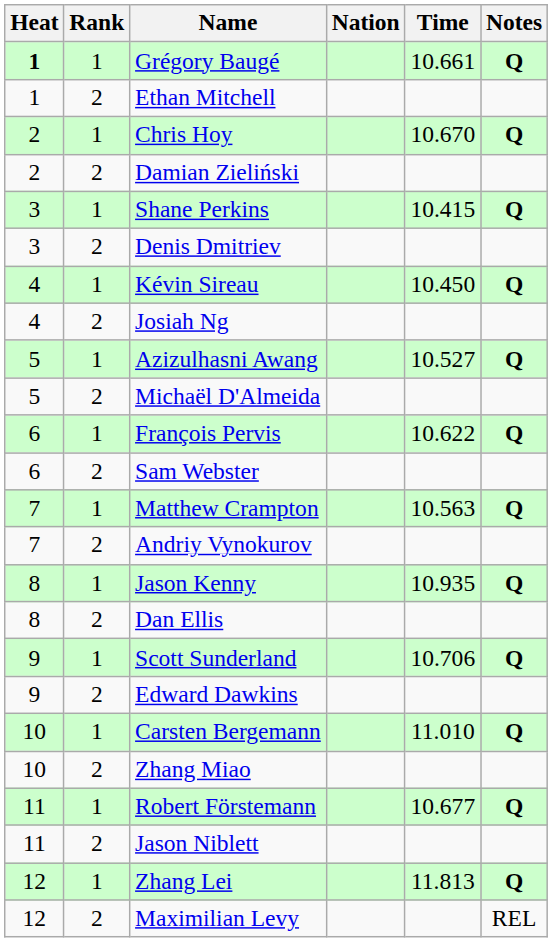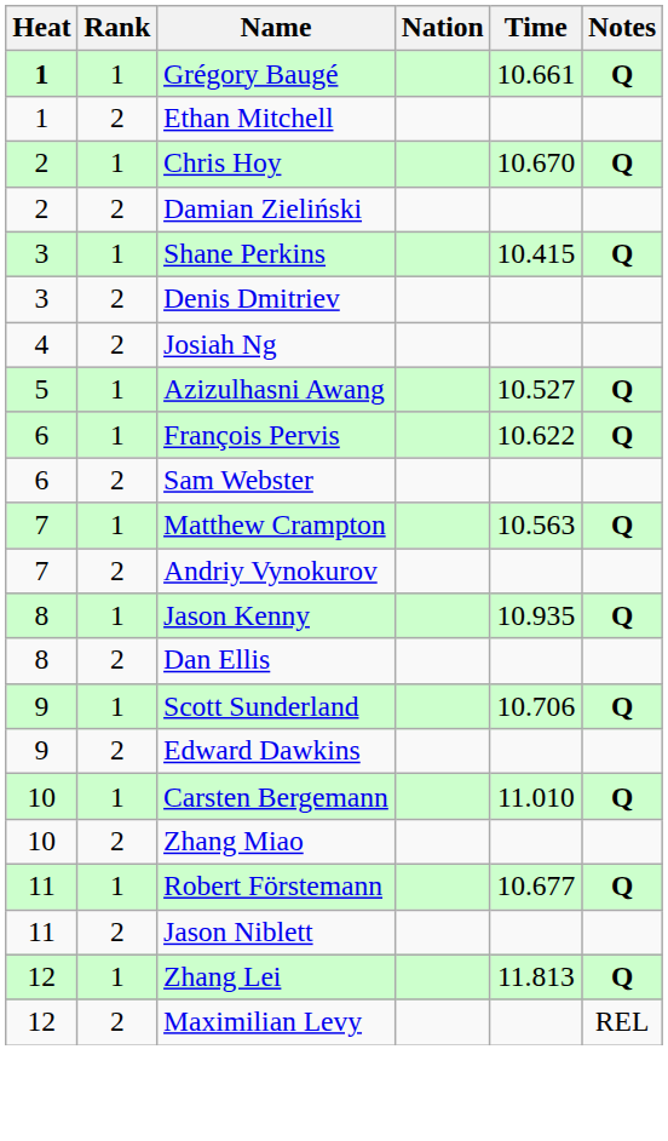 <table class="wikitable sortable" style="text-align:center">
 <tr>
 <th>Heat</th>
 <th>Rank</th>
 <th>Name</th>
 <th>Nation</th>
 <th>Time</th>
 <th>Notes</th>
 </tr>
 <tr style="background: #ccffcc;">
 <td><strong>1</strong></td>
 <td>1</td>
 <td align=left><a href='#'>Grégory Baugé</a></td>
 <td align=left></td>
 <td>10.661</td>
 <td><strong>Q</strong></td>
 </tr>
 <tr>
 <td>1</td>
 <td>2</td>
 <td align=left><a href='#'>Ethan Mitchell</a></td>
 <td align=left></td>
 <td></td>
 <td></td>
 </tr>
 <tr style="background: #ccffcc;">
 <td>2</td>
 <td>1</td>
 <td align=left><a href='#'>Chris Hoy</a></td>
 <td align=left></td>
 <td>10.670</td>
 <td><strong>Q</strong></td>
 </tr>
 <tr>
 <td>2</td>
 <td>2</td>
 <td align=left><a href='#'>Damian Zieliński</a></td>
 <td align=left></td>
 <td></td>
 <td></td>
 </tr>
 <tr style="background: #ccffcc;">
 <td>3</td>
 <td>1</td>
 <td align=left><a href='#'>Shane Perkins</a></td>
 <td align=left></td>
 <td>10.415</td>
 <td><strong>Q</strong></td>
 </tr>
 <tr>
 <td>3</td>
 <td>2</td>
 <td align=left><a href='#'>Denis Dmitriev</a></td>
 <td align=left></td>
 <td></td>
 <td></td>
 </tr>
-<tr style="background: #ccffcc;">
-<td>4</td>
-<td>1</td>
-<td align=left><a href='#'>Kévin Sireau</a></td>
-<td align=left></td>
-<td>10.450</td>
-<td><strong>Q</strong></td>
-</tr>
 <tr>
 <td>4</td>
 <td>2</td>
 <td align=left><a href='#'>Josiah Ng</a></td>
 <td align=left></td>
 <td></td>
 <td></td>
 </tr>
 <tr style="background: #ccffcc;">
 <td>5</td>
 <td>1</td>
 <td align=left><a href='#'>Azizulhasni Awang</a></td>
 <td align=left></td>
 <td>10.527</td>
 <td><strong>Q</strong></td>
-</tr>
-<tr>
-<td>5</td>
-<td>2</td>
-<td align=left><a href='#'>Michaël D'Almeida</a></td>
-<td align=left></td>
-<td></td>
-<td></td>
 </tr>
 <tr style="background: #ccffcc;">
 <td>6</td>
 <td>1</td>
 <td align=left><a href='#'>François Pervis</a></td>
 <td align=left></td>
 <td>10.622</td>
 <td><strong>Q</strong></td>
 </tr>
 <tr>
 <td>6</td>
 <td>2</td>
 <td align=left><a href='#'>Sam Webster</a></td>
 <td align=left></td>
 <td></td>
 <td></td>
 </tr>
 <tr style="background: #ccffcc;">
 <td>7</td>
 <td>1</td>
 <td align=left><a href='#'>Matthew Crampton</a></td>
 <td align=left></td>
 <td>10.563</td>
 <td><strong>Q</strong></td>
 </tr>
 <tr>
 <td>7</td>
 <td>2</td>
 <td align=left><a href='#'>Andriy Vynokurov</a></td>
 <td align=left></td>
 <td></td>
 <td></td>
 </tr>
 <tr style="background: #ccffcc;">
 <td>8</td>
 <td>1</td>
 <td align=left><a href='#'>Jason Kenny</a></td>
 <td align=left></td>
 <td>10.935</td>
 <td><strong>Q</strong></td>
 </tr>
 <tr>
 <td>8</td>
 <td>2</td>
 <td align=left><a href='#'>Dan Ellis</a></td>
 <td align=left></td>
 <td></td>
 <td></td>
 </tr>
 <tr style="background: #ccffcc;">
 <td>9</td>
 <td>1</td>
 <td align=left><a href='#'>Scott Sunderland</a></td>
 <td align=left></td>
 <td>10.706</td>
 <td><strong>Q</strong></td>
 </tr>
 <tr>
 <td>9</td>
 <td>2</td>
 <td align=left><a href='#'>Edward Dawkins</a></td>
 <td align=left></td>
 <td></td>
 <td></td>
 </tr>
 <tr style="background: #ccffcc;">
 <td>10</td>
 <td>1</td>
 <td align=left><a href='#'>Carsten Bergemann</a></td>
 <td align=left></td>
 <td>11.010</td>
 <td><strong>Q</strong></td>
 </tr>
 <tr>
 <td>10</td>
 <td>2</td>
 <td align=left><a href='#'>Zhang Miao</a></td>
 <td align=left></td>
 <td></td>
 <td></td>
 </tr>
 <tr style="background: #ccffcc;">
 <td>11</td>
 <td>1</td>
 <td align=left><a href='#'>Robert Förstemann</a></td>
 <td align=left></td>
 <td>10.677</td>
 <td><strong>Q</strong></td>
 </tr>
 <tr>
 <td>11</td>
 <td>2</td>
 <td align=left><a href='#'>Jason Niblett</a></td>
 <td align=left></td>
 <td></td>
 <td></td>
 </tr>
 <tr style="background: #ccffcc;">
 <td>12</td>
 <td>1</td>
 <td align=left><a href='#'>Zhang Lei</a></td>
 <td align=left></td>
 <td>11.813</td>
 <td><strong>Q</strong></td>
 </tr>
 <tr>
 <td>12</td>
 <td>2</td>
 <td align=left><a href='#'>Maximilian Levy</a></td>
 <td align=left></td>
 <td></td>
 <td>REL</td>
 </tr>
 </table>
